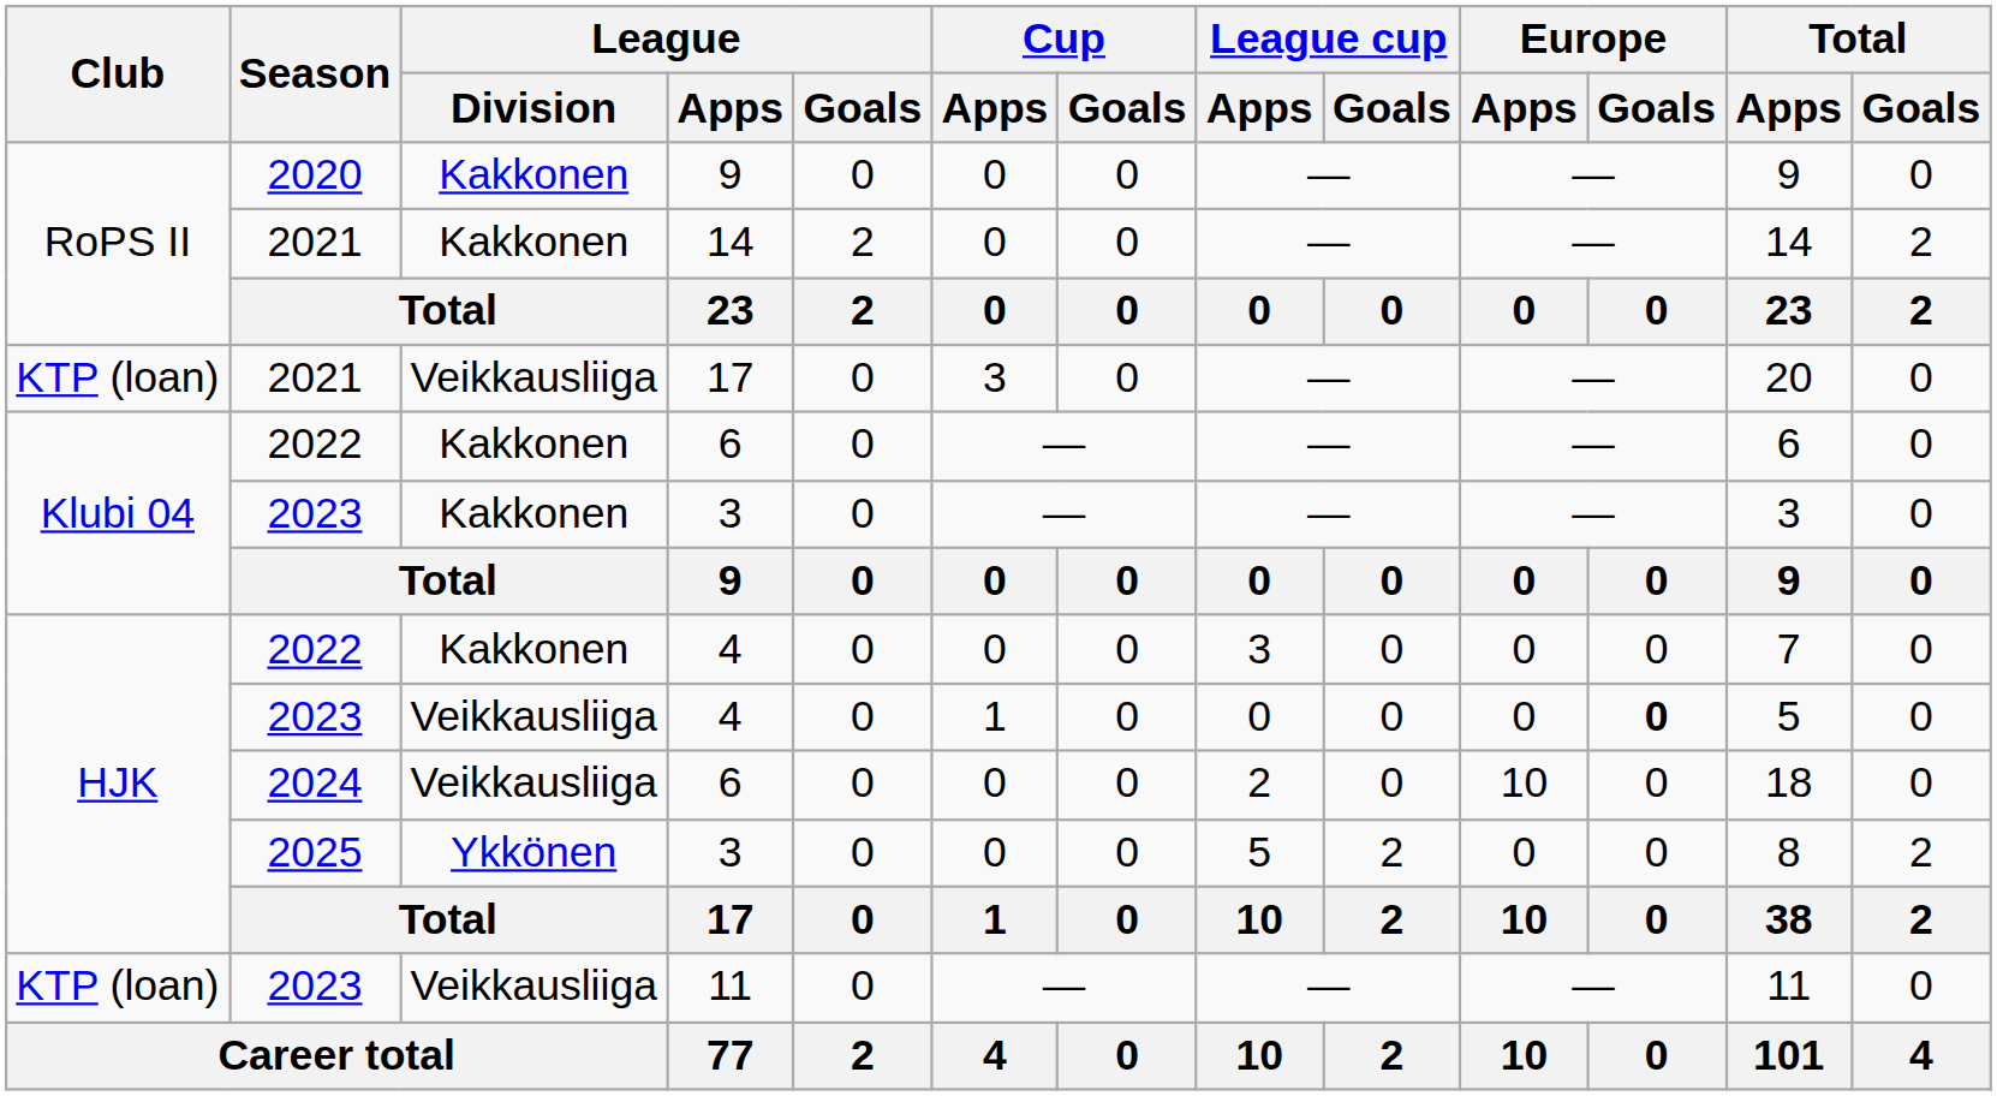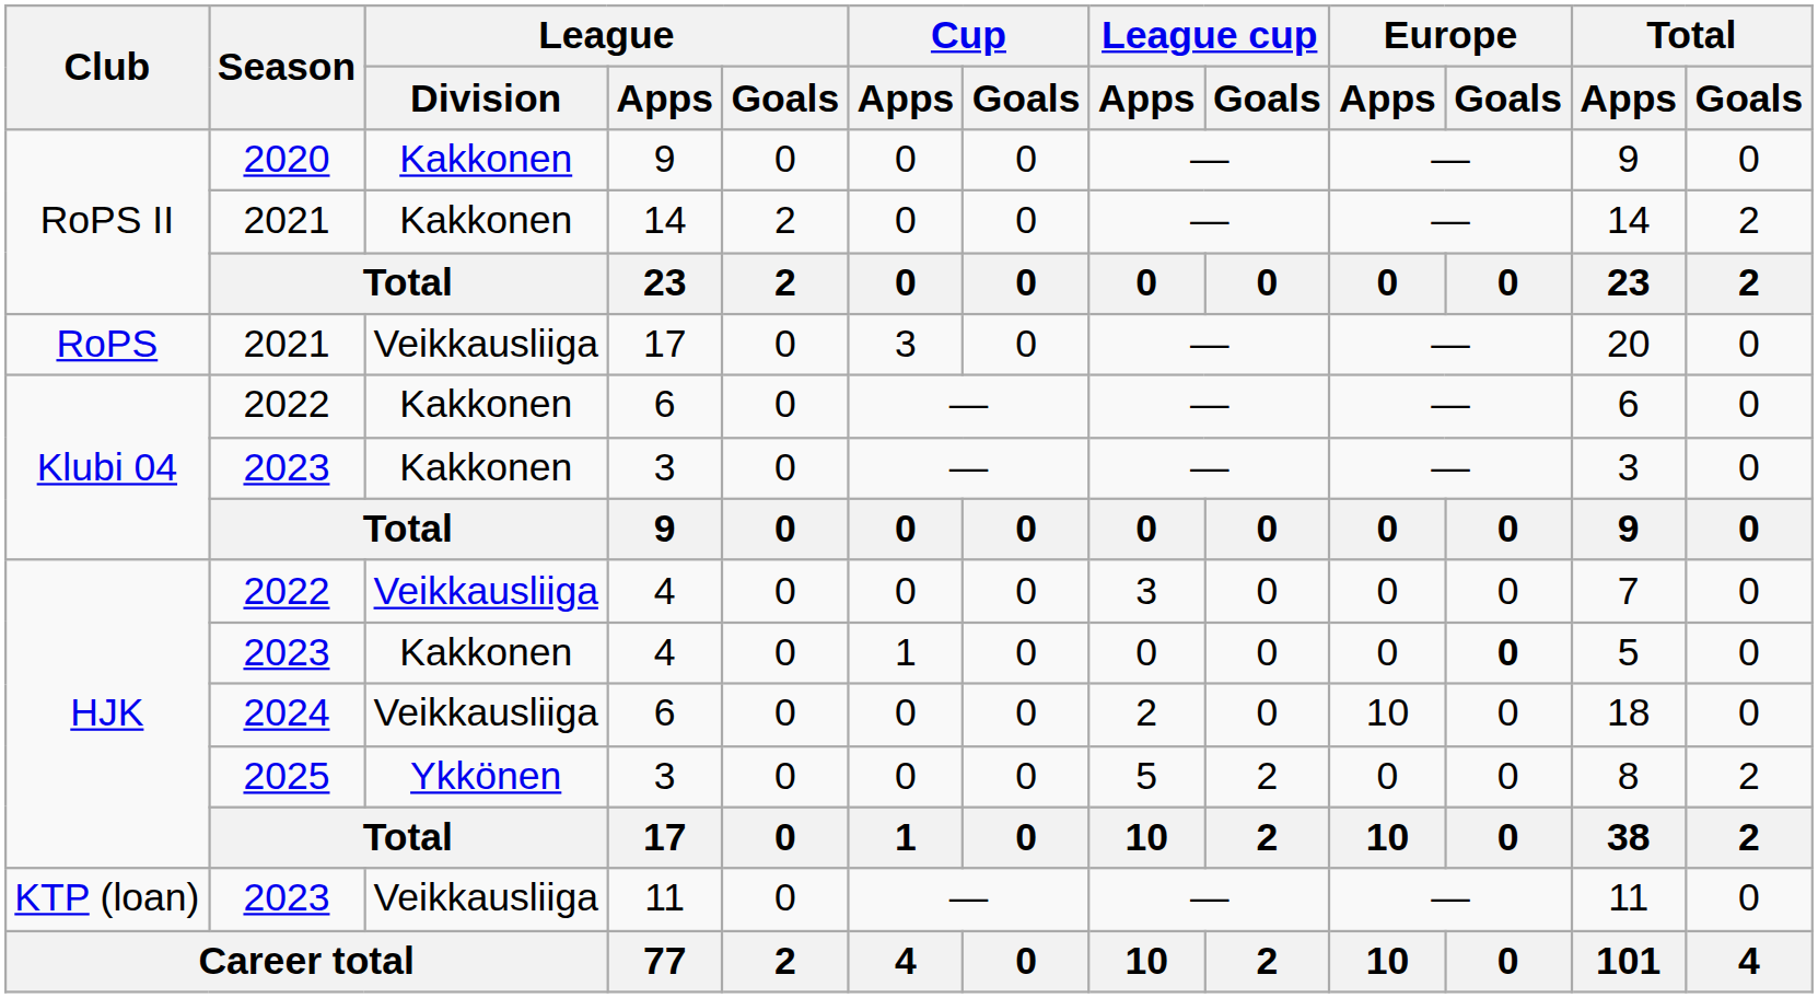 <table class="wikitable" style="text-align: center;">
 <tr>
 <th rowspan="2">Club</th>
 <th rowspan="2">Season</th>
 <th colspan="3">League</th>
 <th colspan="2"><a href='#'>Cup</a></th>
 <th colspan="2"><a href='#'>League cup</a></th>
 <th colspan="2">Europe</th>
 <th colspan="2">Total</th>
 </tr>
 <tr>
 <th>Division</th>
 <th>Apps</th>
 <th>Goals</th>
 <th>Apps</th>
 <th>Goals</th>
 <th>Apps</th>
 <th>Goals</th>
 <th>Apps</th>
 <th>Goals</th>
 <th>Apps</th>
 <th>Goals</th>
 </tr>
 <tr>
 <td rowspan="3">RoPS II</td>
 <td><a href='#'>2020</a></td>
 <td><a href='#'>Kakkonen</a></td>
 <td>9</td>
 <td>0</td>
 <td>0</td>
 <td>0</td>
 <td colspan="2">—</td>
 <td colspan="2">—</td>
 <td>9</td>
 <td>0</td>
 </tr>
 <tr>
 <td>2021</td>
 <td>Kakkonen</td>
 <td>14</td>
 <td>2</td>
 <td>0</td>
 <td>0</td>
 <td colspan="2">—</td>
 <td colspan="2">—</td>
 <td>14</td>
 <td>2</td>
 </tr>
 <tr>
 <th colspan="2">Total</th>
 <th>23</th>
 <th>2</th>
 <th>0</th>
 <th>0</th>
 <th>0</th>
 <th>0</th>
 <th>0</th>
 <th>0</th>
 <th>23</th>
 <th>2</th>
 </tr>
 <tr>
-<td><a href='#'>KTP</a> (loan)</td>
+<td><a href='#'>RoPS</a></td>
 <td>2021</td>
 <td>Veikkausliiga</td>
 <td>17</td>
 <td>0</td>
 <td>3</td>
 <td>0</td>
 <td colspan="2">—</td>
 <td colspan="2">—</td>
 <td>20</td>
 <td>0</td>
 </tr>
 <tr>
 <td rowspan="3"><a href='#'>Klubi 04</a></td>
 <td>2022</td>
 <td>Kakkonen</td>
 <td>6</td>
 <td>0</td>
 <td colspan="2">—</td>
 <td colspan="2">—</td>
 <td colspan="2">—</td>
 <td>6</td>
 <td>0</td>
 </tr>
 <tr>
 <td><a href='#'>2023</a></td>
 <td>Kakkonen</td>
 <td>3</td>
 <td>0</td>
 <td colspan="2">—</td>
 <td colspan="2">—</td>
 <td colspan="2">—</td>
 <td>3</td>
 <td>0</td>
 </tr>
 <tr>
 <th colspan="2">Total</th>
 <th>9</th>
 <th>0</th>
 <th>0</th>
 <th>0</th>
 <th>0</th>
 <th>0</th>
 <th>0</th>
 <th>0</th>
 <th>9</th>
 <th>0</th>
 </tr>
 <tr>
 <td rowspan="5"><a href='#'>HJK</a></td>
 <td><a href='#'>2022</a></td>
-<td>Kakkonen</td>
+<td><a href='#'>Veikkausliiga</a></td>
 <td>4</td>
 <td>0</td>
 <td>0</td>
 <td>0</td>
 <td>3</td>
 <td>0</td>
 <td>0</td>
 <td>0</td>
 <td>7</td>
 <td>0</td>
 </tr>
 <tr>
 <td><a href='#'>2023</a></td>
-<td>Veikkausliiga</td>
+<td>Kakkonen</td>
 <td>4</td>
 <td>0</td>
 <td>1</td>
 <td>0</td>
 <td>0</td>
 <td>0</td>
 <td>0</td>
 <td><strong>0</strong></td>
 <td>5</td>
 <td>0</td>
 </tr>
 <tr>
 <td><a href='#'>2024</a></td>
 <td>Veikkausliiga</td>
 <td>6</td>
 <td>0</td>
 <td>0</td>
 <td>0</td>
 <td>2</td>
 <td>0</td>
 <td>10</td>
 <td>0</td>
 <td>18</td>
 <td>0</td>
 </tr>
 <tr>
 <td><a href='#'>2025</a></td>
 <td><a href='#'>Ykkönen</a></td>
 <td>3</td>
 <td>0</td>
 <td>0</td>
 <td>0</td>
 <td>5</td>
 <td>2</td>
 <td>0</td>
 <td>0</td>
 <td>8</td>
 <td>2</td>
 </tr>
 <tr>
 <th colspan="2">Total</th>
 <th>17</th>
 <th>0</th>
 <th>1</th>
 <th>0</th>
 <th>10</th>
 <th>2</th>
 <th>10</th>
 <th>0</th>
 <th>38</th>
 <th>2</th>
 </tr>
 <tr>
 <td><a href='#'>KTP</a> (loan)</td>
 <td><a href='#'>2023</a></td>
 <td>Veikkausliiga</td>
 <td>11</td>
 <td>0</td>
 <td colspan="2">—</td>
 <td colspan="2">—</td>
 <td colspan="2">—</td>
 <td>11</td>
 <td>0</td>
 </tr>
 <tr>
 <th rowspan="1" colspan="3" valign="center">Career total</th>
 <th>77</th>
 <th>2</th>
 <th>4</th>
 <th>0</th>
 <th>10</th>
 <th>2</th>
 <th>10</th>
 <th>0</th>
 <th>101</th>
 <th>4</th>
 </tr>
 </table>
